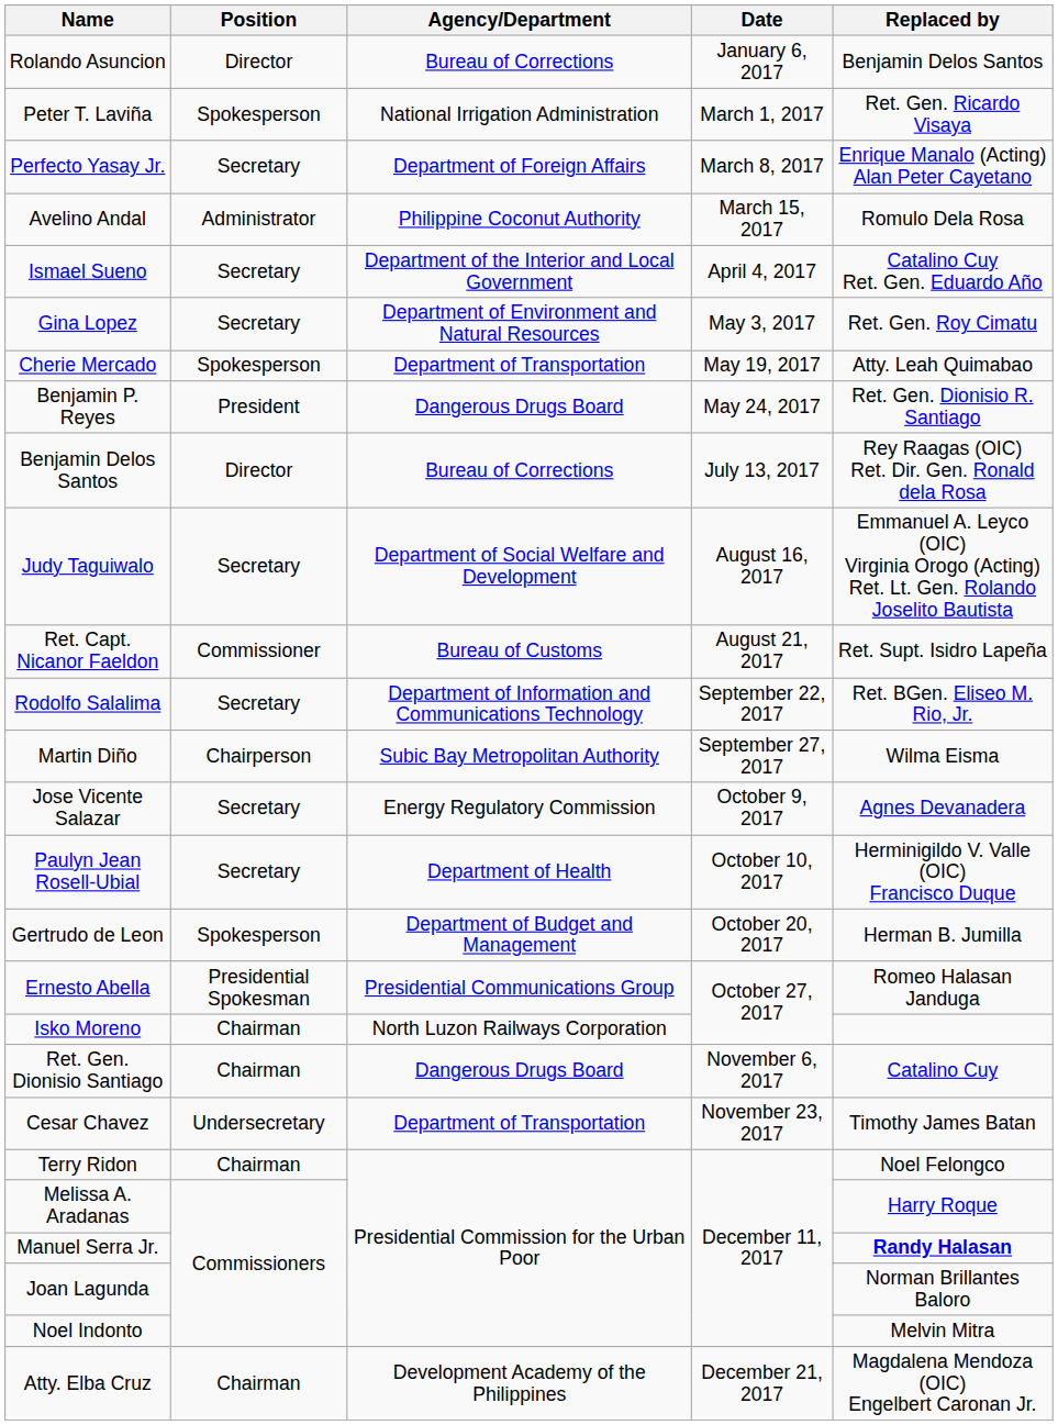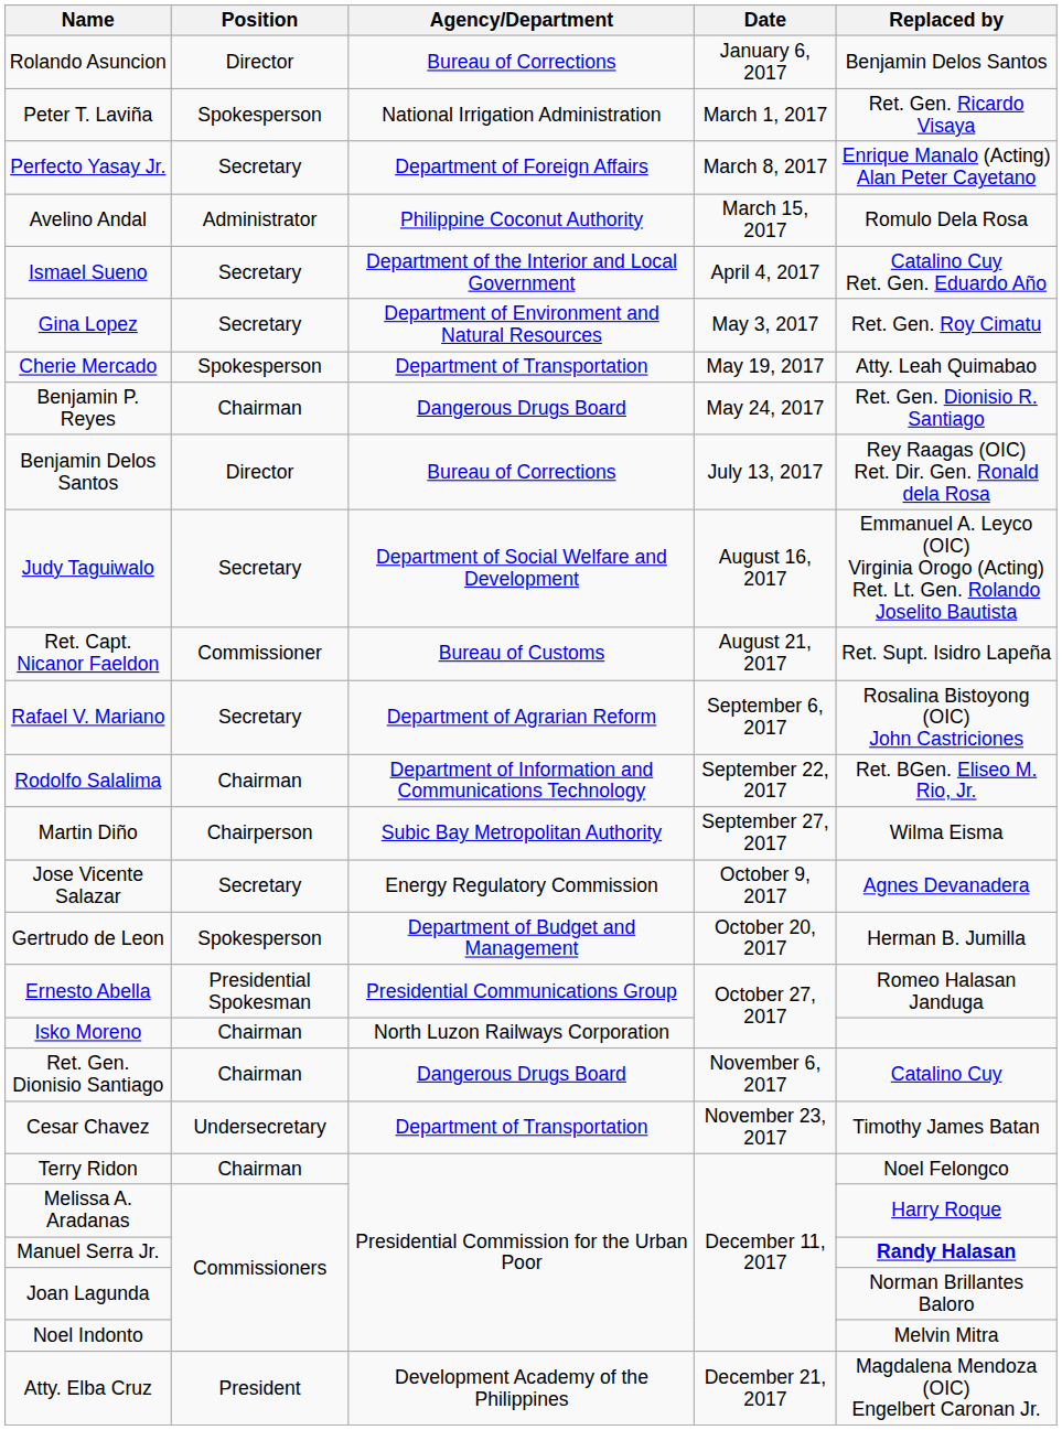 <table class="wikitable sortable" style="text-align:center;">
 <tr>
 <th scope="col">Name</th>
 <th scope="col">Position</th>
 <th scope="col">Agency/Department</th>
 <th scope="col">Date</th>
 <th scope="col">Replaced by</th>
 </tr>
 <tr>
 <td>Rolando Asuncion</td>
 <td>Director</td>
 <td><a href='#'>Bureau of Corrections</a></td>
 <td>January 6, 2017</td>
 <td>Benjamin Delos Santos</td>
 </tr>
 <tr>
 <td>Peter T. Laviña</td>
 <td>Spokesperson</td>
 <td>National Irrigation Administration</td>
 <td>March 1, 2017</td>
 <td>Ret. Gen. <a href='#'>Ricardo Visaya</a></td>
 </tr>
 <tr>
 <td><a href='#'>Perfecto Yasay Jr.</a></td>
 <td>Secretary</td>
 <td><a href='#'>Department of Foreign Affairs</a></td>
 <td>March 8, 2017</td>
 <td><a href='#'>Enrique Manalo</a> (Acting) <br> <a href='#'>Alan Peter Cayetano</a></td>
 </tr>
 <tr>
 <td>Avelino Andal</td>
 <td>Administrator</td>
 <td><a href='#'>Philippine Coconut Authority</a></td>
 <td>March 15, 2017</td>
 <td>Romulo Dela Rosa</td>
 </tr>
 <tr>
 <td><a href='#'>Ismael Sueno</a></td>
 <td>Secretary</td>
 <td><a href='#'>Department of the Interior and Local Government</a></td>
 <td>April 4, 2017</td>
 <td><a href='#'>Catalino Cuy</a> <br> Ret. Gen. <a href='#'>Eduardo Año</a></td>
 </tr>
 <tr>
 <td><a href='#'>Gina Lopez</a></td>
 <td>Secretary</td>
 <td><a href='#'>Department of Environment and Natural Resources</a></td>
 <td>May 3, 2017</td>
 <td>Ret. Gen. <a href='#'>Roy Cimatu</a></td>
 </tr>
 <tr>
 <td><a href='#'>Cherie Mercado</a></td>
 <td>Spokesperson</td>
 <td><a href='#'>Department of Transportation</a></td>
 <td>May 19, 2017</td>
 <td>Atty. Leah Quimabao</td>
 </tr>
 <tr>
 <td>Benjamin P. Reyes</td>
-<td>President</td>
+<td>Chairman</td>
 <td><a href='#'>Dangerous Drugs Board</a></td>
 <td>May 24, 2017</td>
 <td>Ret. Gen. <a href='#'>Dionisio R. Santiago</a></td>
 </tr>
 <tr>
 <td>Benjamin Delos Santos</td>
 <td>Director</td>
 <td><a href='#'>Bureau of Corrections</a></td>
 <td>July 13, 2017</td>
 <td>Rey Raagas (OIC)<br>Ret. Dir. Gen. <a href='#'>Ronald dela Rosa</a></td>
 </tr>
 <tr>
 <td><a href='#'>Judy Taguiwalo</a></td>
 <td>Secretary</td>
 <td><a href='#'>Department of Social Welfare and Development</a></td>
 <td>August 16, 2017</td>
 <td>Emmanuel A. Leyco (OIC)<br>Virginia Orogo (Acting)<br>Ret. Lt. Gen. <a href='#'>Rolando Joselito Bautista</a></td>
 </tr>
 <tr>
 <td>Ret. Capt. <a href='#'>Nicanor Faeldon</a></td>
 <td>Commissioner</td>
 <td><a href='#'>Bureau of Customs</a></td>
 <td>August 21, 2017</td>
 <td>Ret. Supt. Isidro Lapeña</td>
 </tr>
 <tr>
+<td><a href='#'>Rafael V. Mariano</a></td>
+<td>Secretary</td>
+<td><a href='#'>Department of Agrarian Reform</a></td>
+<td>September 6, 2017</td>
+<td>Rosalina Bistoyong (OIC)<br><a href='#'>John Castriciones</a></td>
+</tr>
+<tr>
 <td><a href='#'>Rodolfo Salalima</a></td>
-<td>Secretary</td>
+<td>Chairman</td>
 <td><a href='#'>Department of Information and Communications Technology</a></td>
 <td>September 22, 2017</td>
 <td>Ret. BGen. <a href='#'>Eliseo M. Rio, Jr.</a></td>
 </tr>
 <tr>
 <td>Martin Diño</td>
 <td>Chairperson</td>
 <td><a href='#'>Subic Bay Metropolitan Authority</a></td>
 <td>September 27, 2017</td>
 <td>Wilma Eisma</td>
 </tr>
 <tr>
 <td>Jose Vicente Salazar</td>
 <td>Secretary</td>
 <td>Energy Regulatory Commission</td>
 <td>October 9, 2017</td>
 <td><a href='#'>Agnes Devanadera</a></td>
-</tr>
-<tr>
-<td><a href='#'>Paulyn Jean Rosell-Ubial</a></td>
-<td>Secretary</td>
-<td><a href='#'>Department of Health</a></td>
-<td>October 10, 2017</td>
-<td>Herminigildo V. Valle (OIC)<br><a href='#'>Francisco Duque</a></td>
 </tr>
 <tr>
 <td>Gertrudo de Leon</td>
 <td>Spokesperson</td>
 <td><a href='#'>Department of Budget and Management</a></td>
 <td>October 20, 2017</td>
 <td>Herman B. Jumilla</td>
 </tr>
 <tr>
 <td><a href='#'>Ernesto Abella</a></td>
 <td>Presidential Spokesman</td>
 <td><a href='#'>Presidential Communications Group</a></td>
 <td rowspan="2">October 27, 2017</td>
 <td>Romeo Halasan Janduga</td>
 </tr>
 <tr>
 <td><a href='#'>Isko Moreno</a></td>
 <td>Chairman</td>
 <td>North Luzon Railways Corporation</td>
 <td></td>
 </tr>
 <tr>
 <td>Ret. Gen. Dionisio Santiago</td>
 <td>Chairman</td>
 <td><a href='#'>Dangerous Drugs Board</a></td>
 <td>November 6, 2017</td>
 <td><a href='#'>Catalino Cuy</a></td>
 </tr>
 <tr>
 <td>Cesar Chavez</td>
 <td>Undersecretary</td>
 <td><a href='#'>Department of Transportation</a></td>
 <td>November 23, 2017</td>
 <td>Timothy James Batan</td>
 </tr>
 <tr>
 <td>Terry Ridon</td>
 <td>Chairman</td>
 <td rowspan="5">Presidential Commission for the Urban Poor</td>
 <td rowspan="5">December 11, 2017</td>
 <td>Noel Felongco</td>
 </tr>
 <tr>
 <td>Melissa A. Aradanas</td>
 <td rowspan="4">Commissioners</td>
 <td><a href='#'>Harry Roque</a></td>
 </tr>
 <tr>
 <td>Manuel Serra Jr.</td>
 <td><strong><a href='#'>Randy Halasan</a></strong></td>
 </tr>
 <tr>
 <td>Joan Lagunda</td>
 <td>Norman Brillantes Baloro</td>
 </tr>
 <tr>
 <td>Noel Indonto</td>
 <td>Melvin Mitra</td>
 </tr>
 <tr>
 <td>Atty. Elba Cruz</td>
-<td>Chairman</td>
+<td>President</td>
 <td>Development Academy of the Philippines</td>
 <td>December 21, 2017</td>
 <td>Magdalena Mendoza (OIC) <br> Engelbert Caronan Jr.</td>
 </tr>
 </table>
